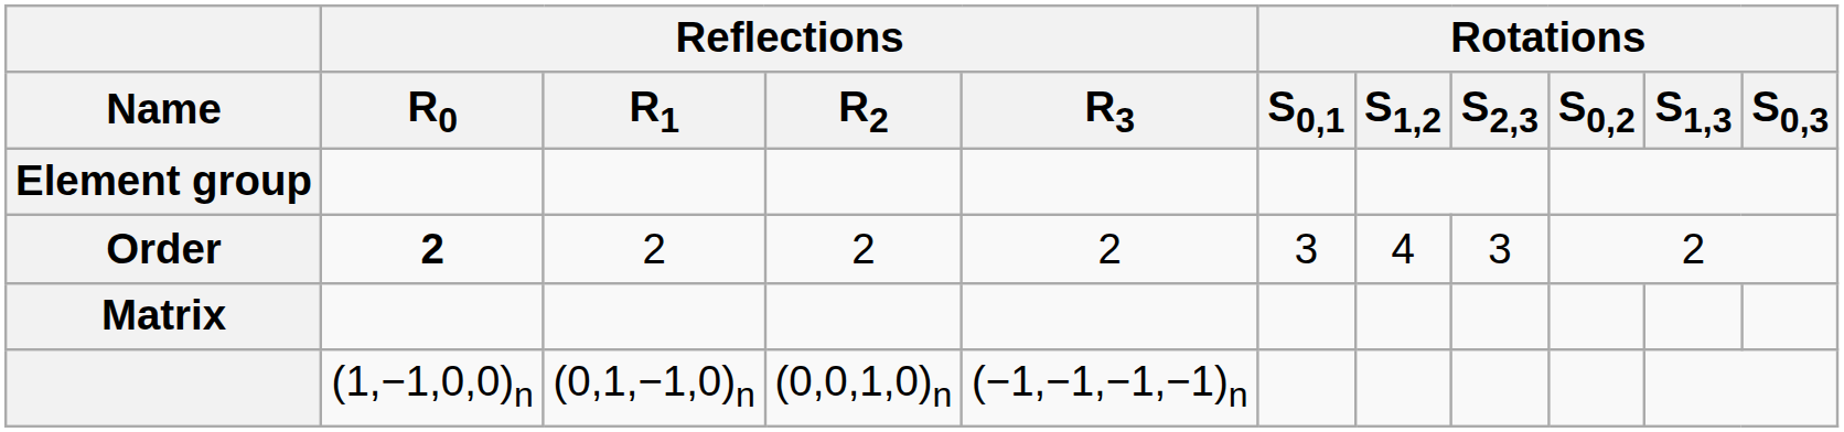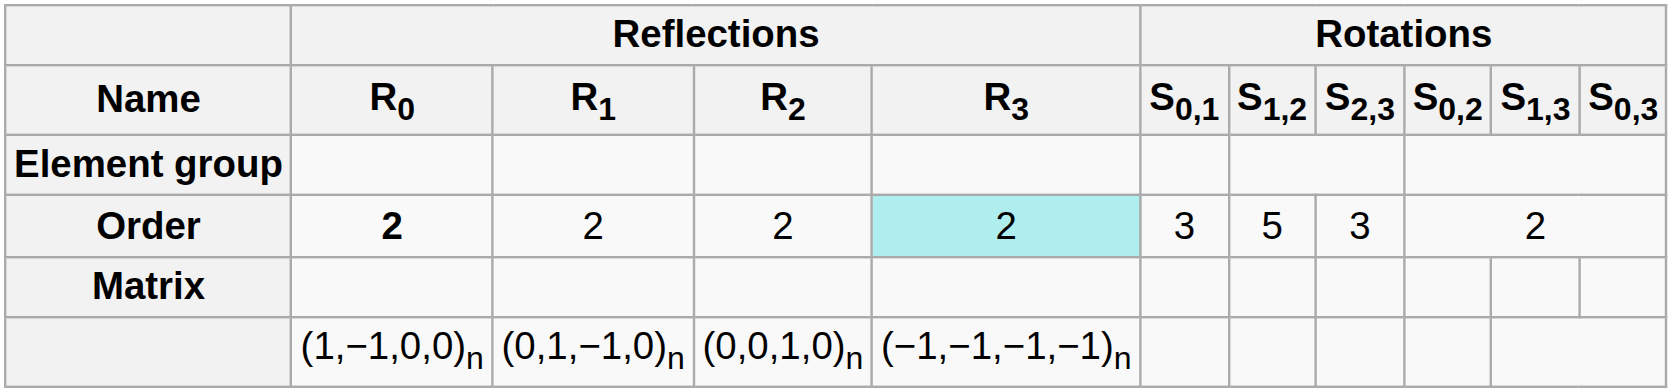 <table class=wikitable>
 <tr>
 <th></th>
 <th colspan=4>Reflections</th>
 <th colspan=6>Rotations</th>
 </tr>
 <tr>
 <th>Name</th>
 <th>R<sub>0</sub></th>
 <th>R<sub>1</sub></th>
 <th>R<sub>2</sub></th>
 <th>R<sub>3</sub></th>
 <th>S<sub>0,1</sub></th>
 <th>S<sub>1,2</sub></th>
 <th>S<sub>2,3</sub></th>
 <th>S<sub>0,2</sub></th>
 <th>S<sub>1,3</sub></th>
 <th>S<sub>0,3</sub></th>
 </tr>
 <tr align=center>
 <th>Element group</th>
 <td></td>
 <td></td>
 <td></td>
 <td></td>
 <td></td>
 <td colspan=2></td>
 <td colspan=3></td>
 </tr>
 <tr align=center>
 <th>Order</th>
 <td><strong>2</strong></td>
 <td>2</td>
 <td>2</td>
-<td>2</td>
+<td style="background: paleturquoise;">2</td>
 <td>3</td>
-<td>4</td>
+<td>5</td>
 <td>3</td>
 <td colspan=3>2</td>
 </tr>
 <tr align=center>
 <th>Matrix</th>
 <td><br></td>
 <td><br></td>
 <td><br></td>
 <td><br></td>
 <td><br></td>
 <td><br></td>
 <td><br></td>
 <td><br></td>
 <td><br></td>
 <td><br></td>
 </tr>
 <tr align=center>
 <th></th>
 <td>(1,−1,0,0)<sub>n</sub></td>
 <td>(0,1,−1,0)<sub>n</sub></td>
 <td>(0,0,1,0)<sub>n</sub></td>
 <td>(−1,−1,−1,−1)<sub>n</sub></td>
 <td></td>
 <td></td>
 <td></td>
 <td></td>
 </tr>
 </table>
